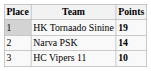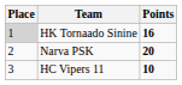 <table class="wikitable">
 <tr>
 <th>Place</th>
 <th>Team</th>
 <th>Points</th>
 </tr>
 <tr>
 <td style="background: lightgrey;">1</td>
 <td>HK Tornaado Sinine</td>
-<td><strong>19</strong></td>
+<td><strong>16</strong></td>
 </tr>
 <tr>
 <td>2</td>
 <td>Narva PSK</td>
-<td><strong>14</strong></td>
+<td><strong>20</strong></td>
 </tr>
 <tr>
 <td>3</td>
 <td>HC Vipers 11</td>
 <td><strong>10</strong></td>
 </tr>
 </table>
